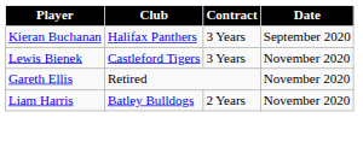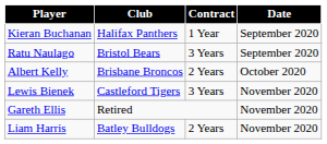 <table class="wikitable">
 <tr>
 <th scope="col" style="background:black; color:white; border:solid white 1px">Player</th>
 <th scope="col" style="background:black; color:white; border:solid white 1px">Club</th>
 <th scope="col" style="background:black; color:white; border:solid white 1px">Contract</th>
 <th scope="col" style="background:black; color:white; border:solid white 1px">Date</th>
 </tr>
 <tr>
 <td> <a href='#'>Kieran Buchanan</a></td>
 <td><a href='#'>Halifax Panthers</a></td>
+<td>1 Year</td>
+<td>September 2020</td>
+</tr>
+<tr>
+<td> <a href='#'>Ratu Naulago</a></td>
+<td><a href='#'>Bristol Bears</a></td>
 <td>3 Years</td>
 <td>September 2020</td>
+</tr>
+<tr>
+<td> <a href='#'>Albert Kelly</a></td>
+<td><a href='#'>Brisbane Broncos</a></td>
+<td>2 Years</td>
+<td>October 2020</td>
 </tr>
 <tr>
 <td> <a href='#'>Lewis Bienek</a></td>
 <td><a href='#'>Castleford Tigers</a></td>
 <td>3 Years</td>
 <td>November 2020</td>
 </tr>
 <tr>
 <td> <a href='#'>Gareth Ellis</a></td>
 <td colspan="2">Retired</td>
 <td>November 2020</td>
 </tr>
 <tr>
 <td> <a href='#'>Liam Harris</a></td>
 <td><a href='#'>Batley Bulldogs</a></td>
 <td>2 Years</td>
 <td>November 2020</td>
 </tr>
 </table>
